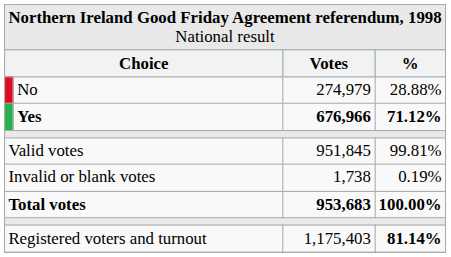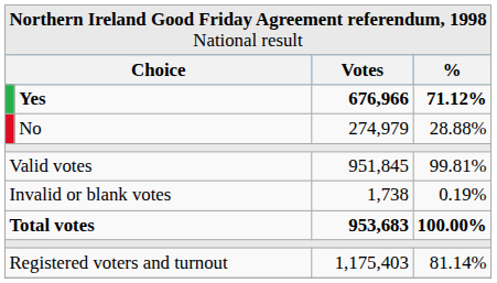 <table class="wikitable" style="text-align:right; font-size:100%;">
 <tr>
 <td colspan="4" bgcolor="#E9E9E9" align="center"><strong>Northern Ireland Good Friday Agreement referendum, 1998</strong> <br>National result</td>
 </tr>
 <tr bgcolor="#09a8ff" align="center">
 <th align="left" colspan="2" width="250">Choice</th>
 <th width="80">Votes</th>
 <th width="50">%</th>
 </tr>
 <tr>
+<td bgcolor="#24B14C"></td>
+<td align="left"><strong>Yes</strong></td>
+<td><strong>676,966</strong></td>
+<td><strong>71.12%</strong></td>
+</tr>
+<tr>
 <td width="1" bgcolor="#DF0A24"></td>
 <td align="left">No</td>
 <td>274,979</td>
 <td>28.88%</td>
-</tr>
-<tr>
-<td bgcolor="#24B14C"></td>
-<td align="left"><strong>Yes</strong></td>
-<td><strong>676,966</strong></td>
-<td><strong>71.12%</strong></td>
 </tr>
 <tr>
 <td colspan="4" bgcolor="#E9E9E9"></td>
 </tr>
 <tr>
 <td align="left" colspan="2">Valid votes</td>
 <td>951,845</td>
 <td>99.81%</td>
 </tr>
 <tr>
 <td align="left" colspan="2">Invalid or blank votes</td>
 <td>1,738</td>
 <td>0.19%</td>
 </tr>
 <tr>
 <td align="left" colspan="2"><strong>Total votes</strong></td>
 <td><strong>953,683</strong></td>
 <td><strong>100.00%</strong></td>
 </tr>
 <tr>
 <td colspan="4" bgcolor="#E9E9E9"></td>
 </tr>
 <tr>
 <td align="left" colspan="2">Registered voters and turnout</td>
 <td>1,175,403</td>
-<td><strong>81.14%</strong></td>
+<td>81.14%</td>
 </tr>
 <tr>
 </tr>
 </table>
